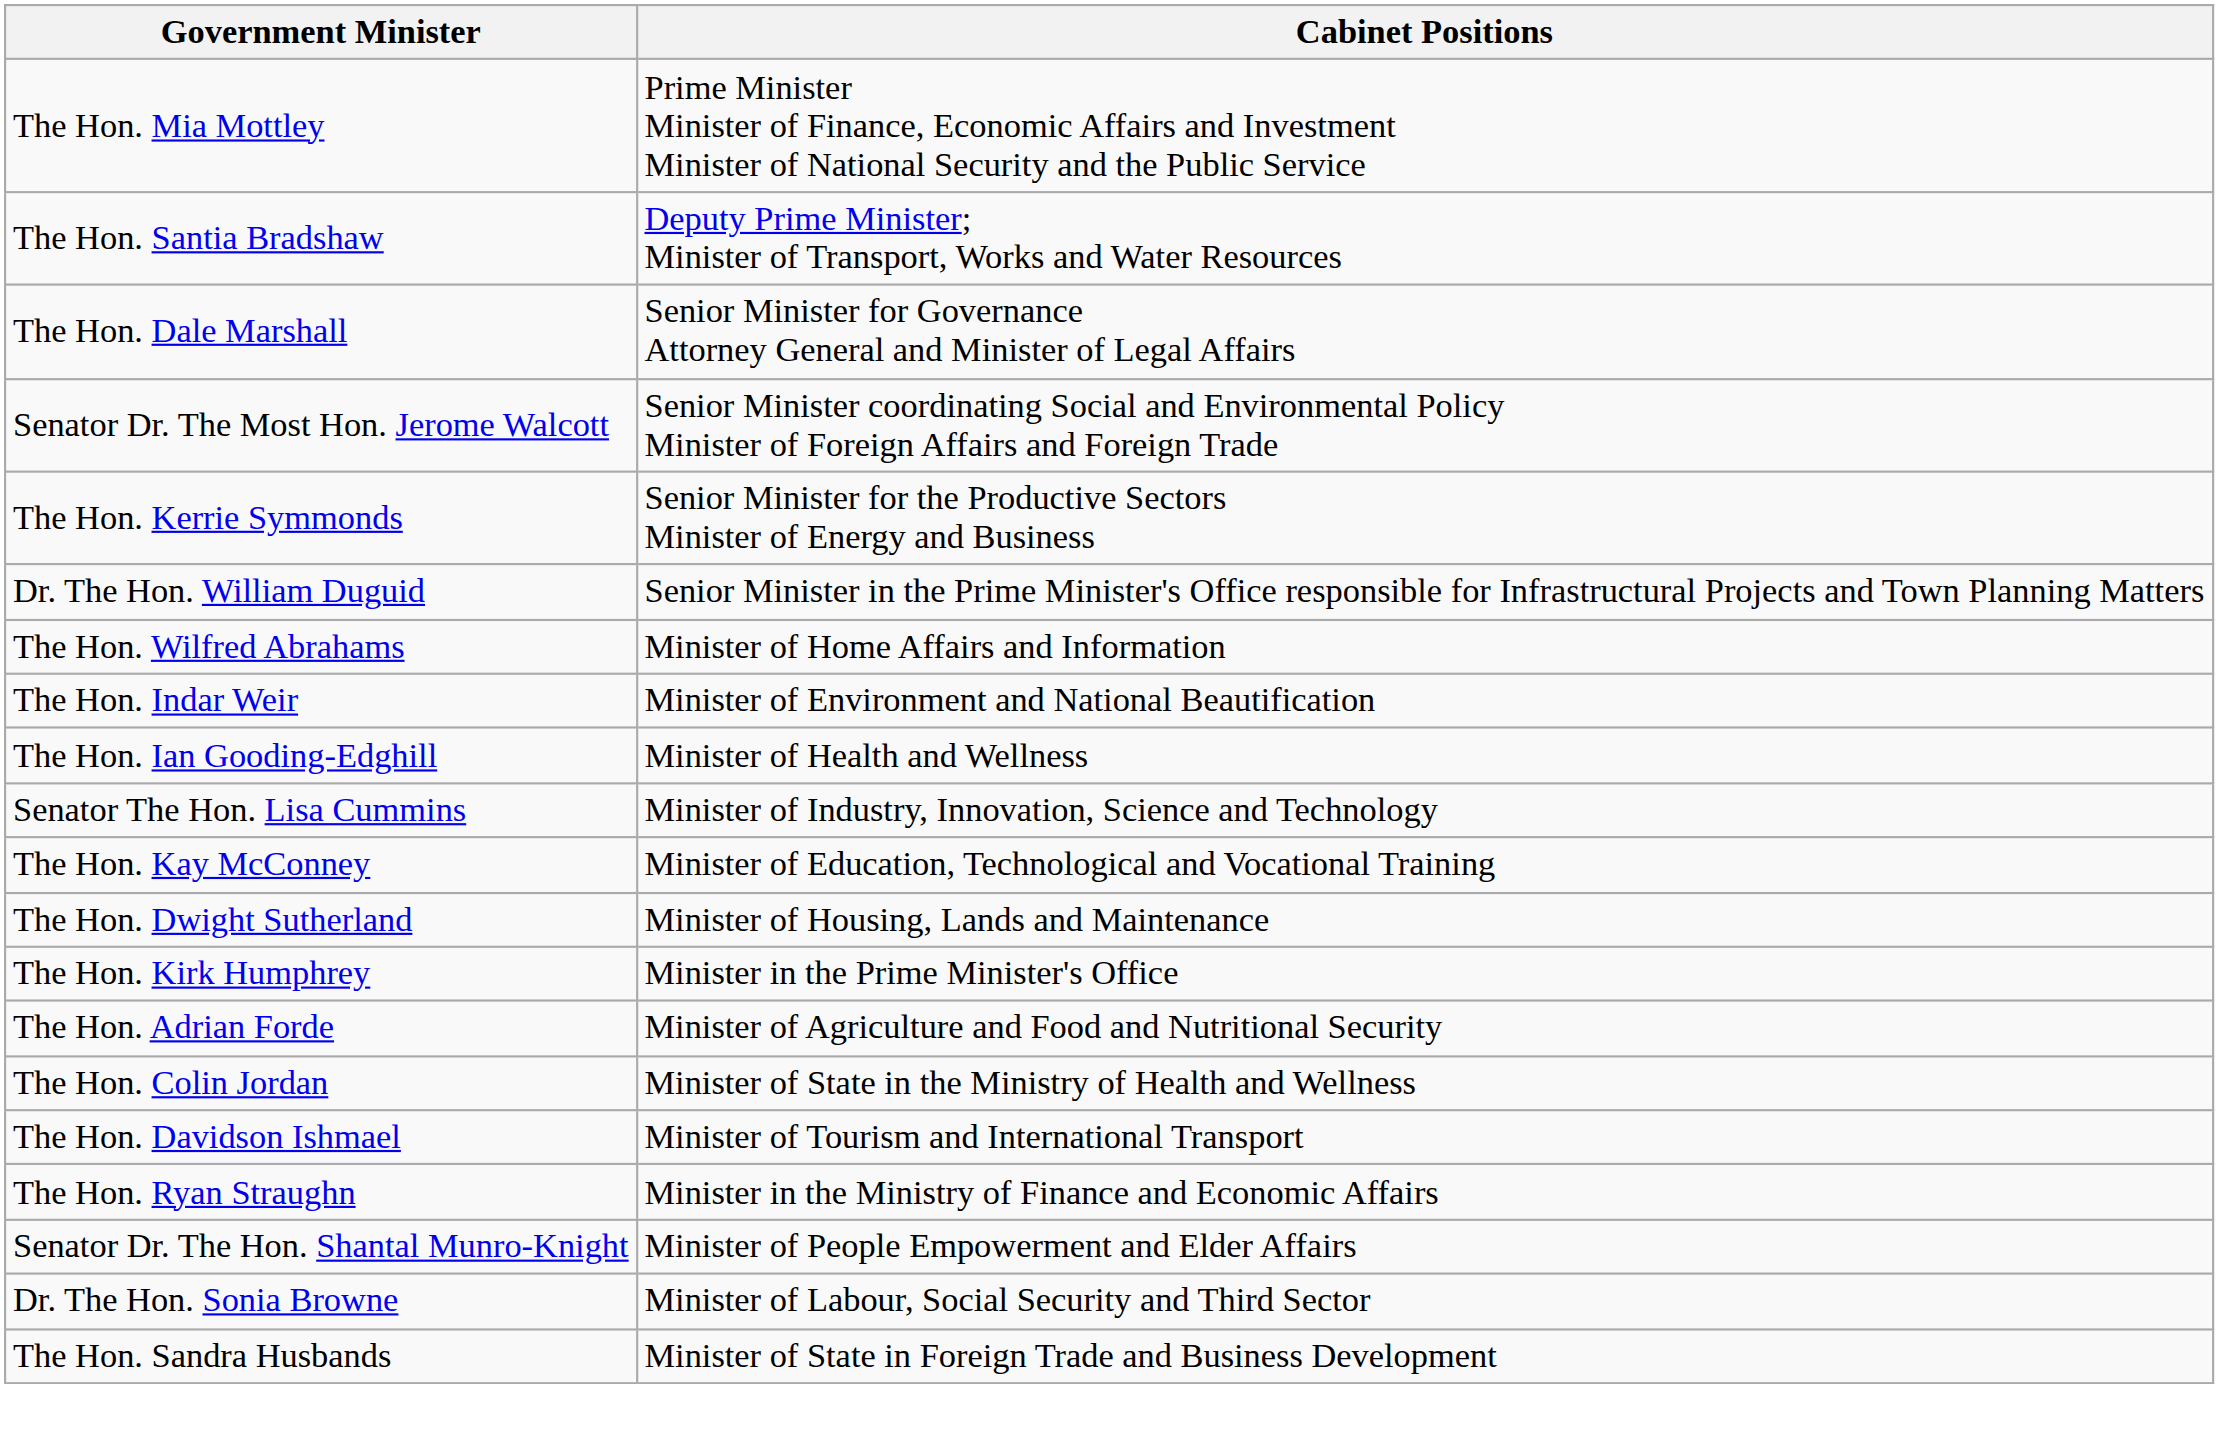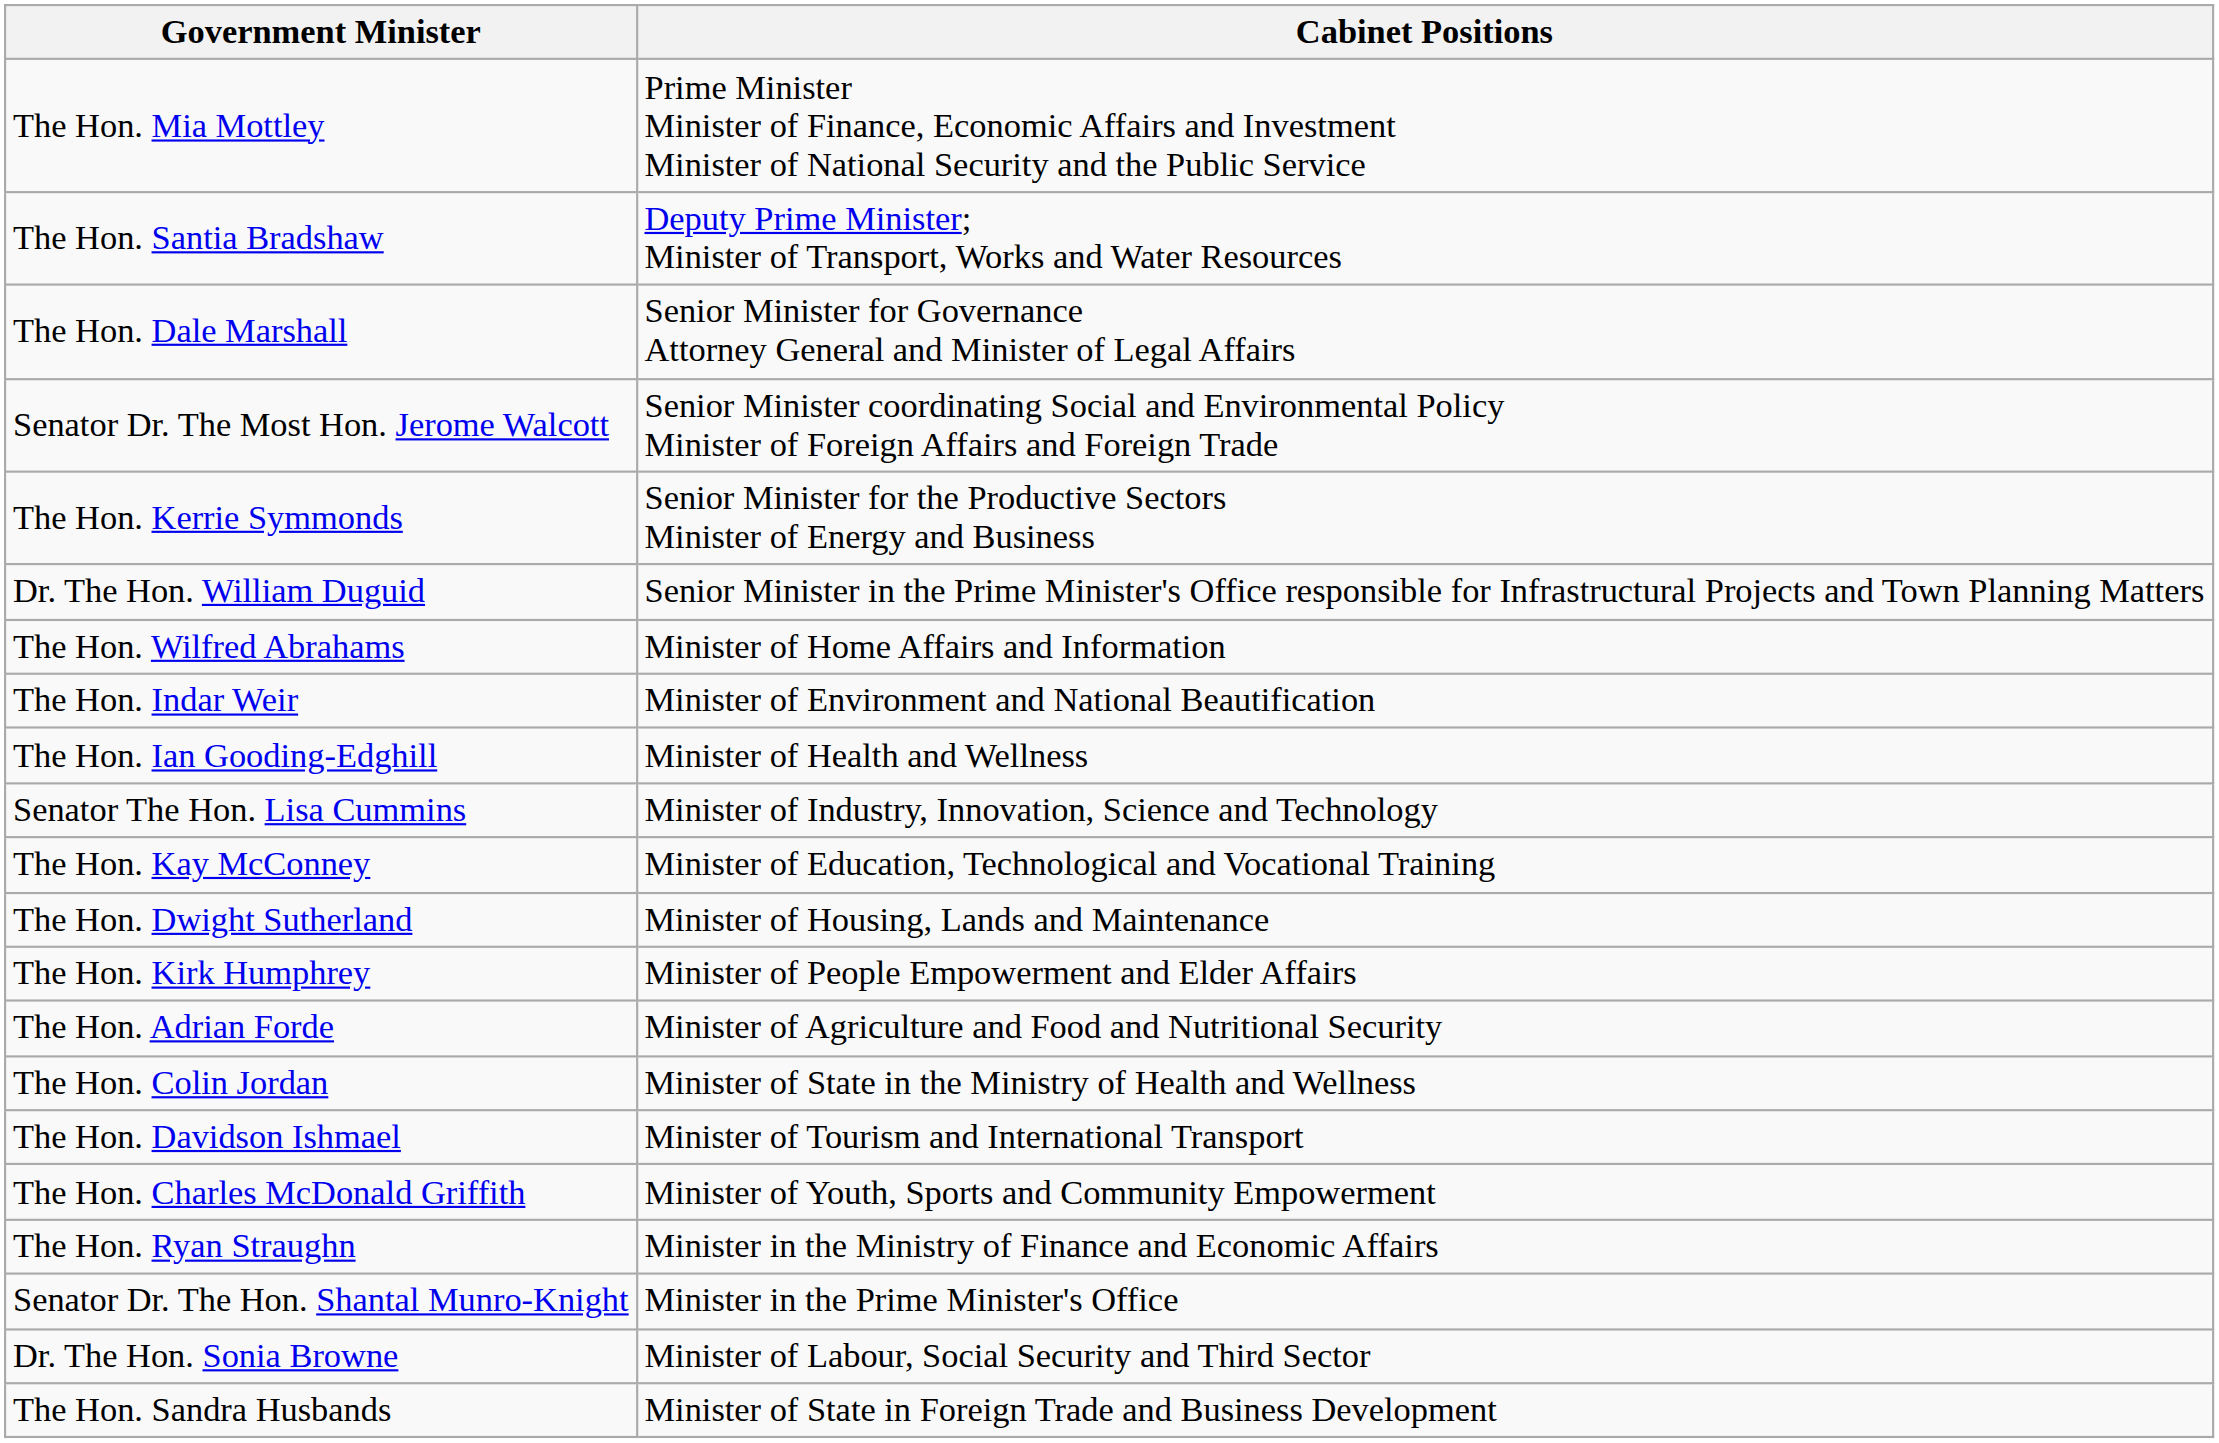 <table class="wikitable">
 <tr>
 <th>Government Minister</th>
 <th>Cabinet Positions</th>
 </tr>
 <tr>
 <td>The Hon. <a href='#'>Mia Mottley</a></td>
 <td>Prime Minister<br>Minister of Finance, Economic Affairs and Investment<br>Minister of National Security and the Public Service</td>
 </tr>
 <tr>
 <td>The Hon. <a href='#'>Santia Bradshaw</a></td>
 <td><a href='#'>Deputy Prime Minister</a>;<br>Minister of Transport, Works and Water Resources</td>
 </tr>
 <tr>
 <td>The Hon. <a href='#'>Dale Marshall</a></td>
 <td>Senior Minister for Governance<br>Attorney General and Minister of Legal Affairs</td>
 </tr>
 <tr>
 <td>Senator Dr. The Most Hon. <a href='#'>Jerome Walcott</a></td>
 <td>Senior Minister coordinating Social and Environmental Policy<br>Minister of Foreign Affairs and Foreign Trade</td>
 </tr>
 <tr>
 <td>The Hon. <a href='#'>Kerrie Symmonds</a></td>
 <td>Senior Minister for the Productive Sectors<br>Minister of Energy and Business</td>
 </tr>
 <tr>
 <td>Dr. The Hon. <a href='#'>William Duguid</a></td>
 <td>Senior Minister in the Prime Minister's Office responsible for Infrastructural Projects and Town Planning Matters</td>
 </tr>
 <tr>
 <td>The Hon. <a href='#'>Wilfred Abrahams</a></td>
 <td>Minister of Home Affairs and Information</td>
 </tr>
 <tr>
 <td>The Hon. <a href='#'>Indar Weir</a></td>
 <td>Minister of Environment and National Beautification</td>
 </tr>
 <tr>
 <td>The Hon. <a href='#'>Ian Gooding-Edghill</a></td>
 <td>Minister of Health and Wellness</td>
 </tr>
 <tr>
 <td>Senator The Hon. <a href='#'>Lisa Cummins</a></td>
 <td>Minister of Industry, Innovation, Science and Technology</td>
 </tr>
 <tr>
 <td>The Hon. <a href='#'>Kay McConney</a></td>
 <td>Minister of Education, Technological and Vocational Training</td>
 </tr>
 <tr>
 <td>The Hon. <a href='#'>Dwight Sutherland</a></td>
 <td>Minister of Housing, Lands and Maintenance</td>
 </tr>
 <tr>
 <td>The Hon. <a href='#'>Kirk Humphrey</a></td>
-<td>Minister in the Prime Minister's Office</td>
+<td>Minister of People Empowerment and Elder Affairs</td>
 </tr>
 <tr>
 <td>The Hon. <a href='#'>Adrian Forde</a></td>
 <td>Minister of Agriculture and Food and Nutritional Security</td>
 </tr>
 <tr>
 <td>The Hon. <a href='#'>Colin Jordan</a></td>
 <td>Minister of State in the Ministry of Health and Wellness</td>
 </tr>
 <tr>
 <td>The Hon. <a href='#'>Davidson Ishmael</a></td>
 <td>Minister of Tourism and International Transport</td>
 </tr>
 <tr>
+<td>The Hon. <a href='#'>Charles McDonald Griffith</a></td>
+<td>Minister of Youth, Sports and Community Empowerment</td>
+</tr>
+<tr>
 <td>The Hon. <a href='#'>Ryan Straughn</a></td>
 <td>Minister in the Ministry of Finance and Economic Affairs</td>
 </tr>
 <tr>
 <td>Senator Dr. The Hon. <a href='#'>Shantal Munro-Knight</a></td>
-<td>Minister of People Empowerment and Elder Affairs</td>
+<td>Minister in the Prime Minister's Office</td>
 </tr>
 <tr>
 <td>Dr. The Hon. <a href='#'>Sonia Browne</a></td>
 <td>Minister of Labour, Social Security and Third Sector</td>
 </tr>
 <tr>
 <td>The Hon. Sandra Husbands</td>
 <td>Minister of State in Foreign Trade and Business Development</td>
 </tr>
 </table>
